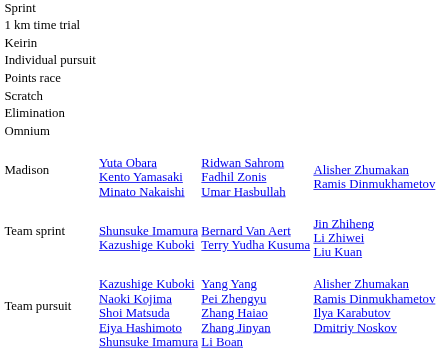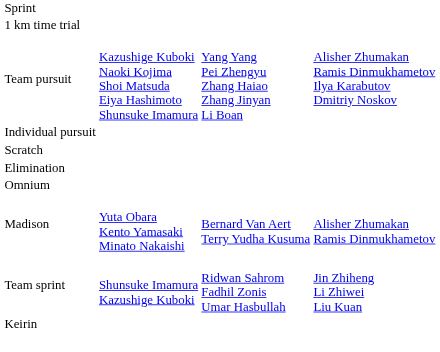 <table>
 <tr>
 <td>Sprint</td>
 <td></td>
 <td></td>
 <td></td>
 </tr>
 <tr>
 <td>1 km time trial</td>
 <td></td>
 <td></td>
 <td></td>
 </tr>
 <tr>
-<td>Keirin</td>
-<td></td>
-<td></td>
-<td></td>
+<td>Team pursuit</td>
+<td><br><a href='#'>Kazushige Kuboki</a><br><a href='#'>Naoki Kojima</a><br><a href='#'>Shoi Matsuda</a><br><a href='#'>Eiya Hashimoto</a><br><a href='#'>Shunsuke Imamura</a></td>
+<td><br><a href='#'>Yang Yang</a><br><a href='#'>Pei Zhengyu</a><br><a href='#'>Zhang Haiao</a><br><a href='#'>Zhang Jinyan</a><br><a href='#'>Li Boan</a></td>
+<td valign=top><br><a href='#'>Alisher Zhumakan</a><br><a href='#'>Ramis Dinmukhametov</a><br><a href='#'>Ilya Karabutov</a><br><a href='#'>Dmitriy Noskov</a></td>
 </tr>
 <tr>
 <td>Individual pursuit</td>
-<td></td>
-<td></td>
-<td></td>
-</tr>
-<tr>
-<td>Points race</td>
 <td></td>
 <td></td>
 <td></td>
 </tr>
 <tr>
 <td>Scratch</td>
 <td></td>
 <td></td>
 <td></td>
 </tr>
 <tr>
 <td>Elimination</td>
 <td></td>
 <td></td>
 <td></td>
 </tr>
 <tr>
 <td>Omnium</td>
 <td></td>
 <td></td>
 <td></td>
 </tr>
 <tr>
 <td>Madison</td>
 <td><br><a href='#'>Yuta Obara</a><br><a href='#'>Kento Yamasaki</a><br><a href='#'>Minato Nakaishi</a></td>
-<td><br><a href='#'>Ridwan Sahrom</a><br><a href='#'>Fadhil Zonis</a><br><a href='#'>Umar Hasbullah</a></td>
+<td><br><a href='#'>Bernard Van Aert </a><br><a href='#'>Terry Yudha Kusuma</a></td>
 <td><br><a href='#'>Alisher Zhumakan</a><br><a href='#'>Ramis Dinmukhametov</a></td>
 </tr>
 <tr>
 <td>Team sprint</td>
 <td><br><a href='#'>Shunsuke Imamura</a><br><a href='#'>Kazushige Kuboki</a></td>
-<td><br><a href='#'>Bernard Van Aert </a><br><a href='#'>Terry Yudha Kusuma</a></td>
+<td><br><a href='#'>Ridwan Sahrom</a><br><a href='#'>Fadhil Zonis</a><br><a href='#'>Umar Hasbullah</a></td>
 <td><br><a href='#'>Jin Zhiheng</a><br><a href='#'>Li Zhiwei</a><br><a href='#'>Liu Kuan</a></td>
 </tr>
 <tr>
-<td>Team pursuit</td>
-<td><br><a href='#'>Kazushige Kuboki</a><br><a href='#'>Naoki Kojima</a><br><a href='#'>Shoi Matsuda</a><br><a href='#'>Eiya Hashimoto</a><br><a href='#'>Shunsuke Imamura</a></td>
-<td><br><a href='#'>Yang Yang</a><br><a href='#'>Pei Zhengyu</a><br><a href='#'>Zhang Haiao</a><br><a href='#'>Zhang Jinyan</a><br><a href='#'>Li Boan</a></td>
-<td valign=top><br><a href='#'>Alisher Zhumakan</a><br><a href='#'>Ramis Dinmukhametov</a><br><a href='#'>Ilya Karabutov</a><br><a href='#'>Dmitriy Noskov</a></td>
+<td>Keirin</td>
+<td></td>
+<td></td>
+<td></td>
 </tr>
 </table>
